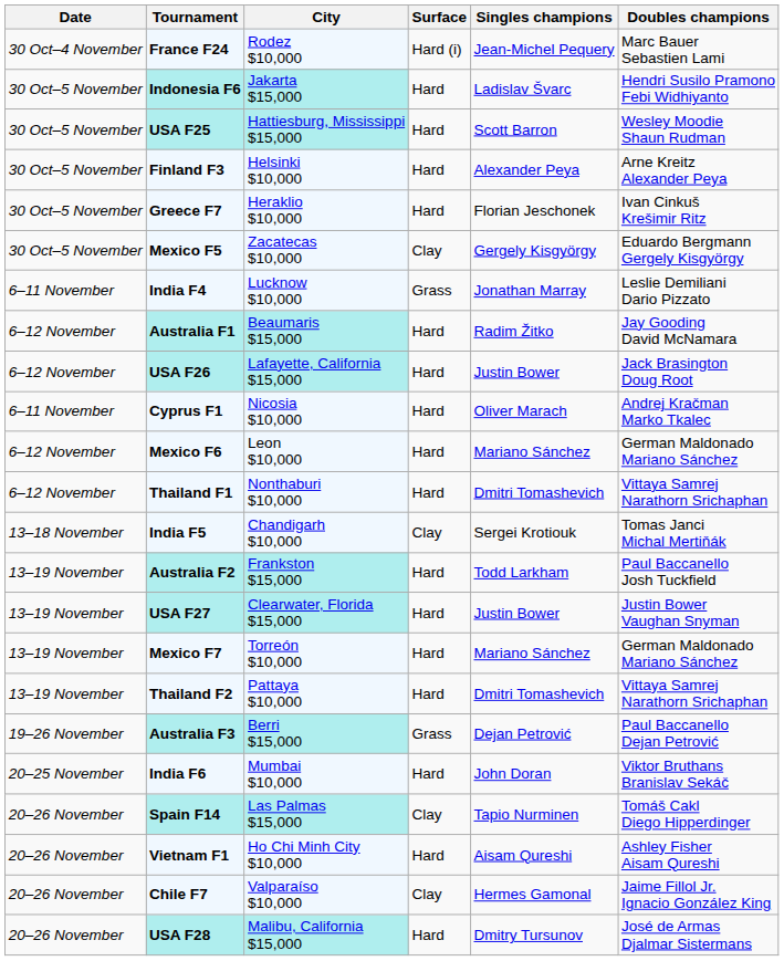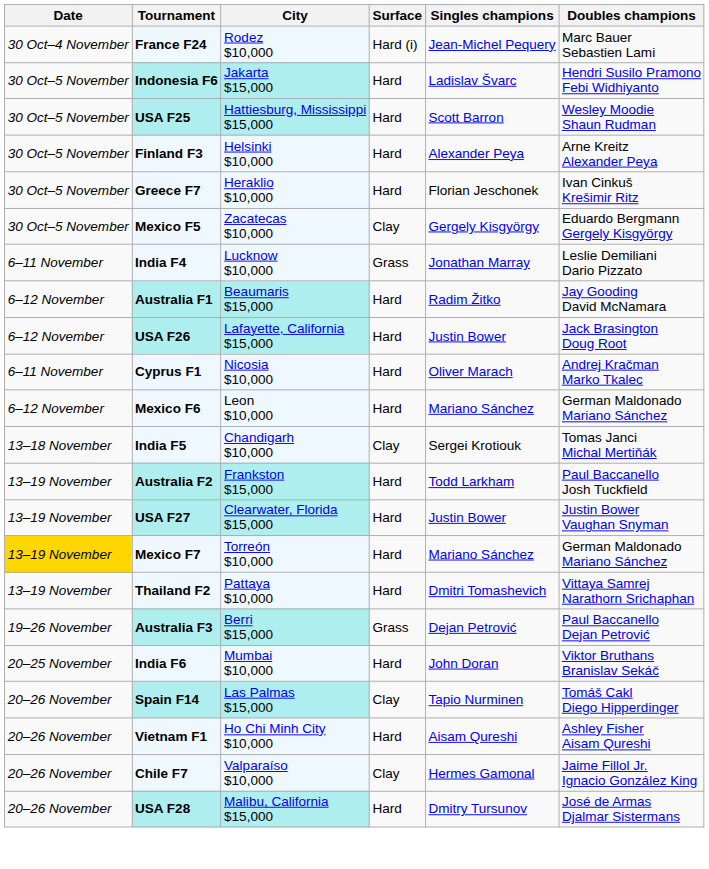 <table class="sortable wikitable" style="font-size:90%">
 <tr>
 <th>Date</th>
 <th>Tournament</th>
 <th>City</th>
 <th>Surface</th>
 <th>Singles champions</th>
 <th>Doubles champions</th>
 </tr>
 <tr>
 <td><em>30 Oct–4 November</em></td>
 <td style="background:#f0f8ff;"><strong>France F24</strong></td>
 <td style="background:#f0f8ff;"><a href='#'>Rodez</a><br>$10,000</td>
 <td>Hard (i)</td>
 <td> <a href='#'>Jean-Michel Pequery</a></td>
 <td> Marc Bauer<br>  Sebastien Lami</td>
 </tr>
 <tr>
 <td><em>30 Oct–5 November</em></td>
 <td style="background:#afeeee;"><strong>Indonesia F6</strong></td>
 <td style="background:#afeeee;"><a href='#'>Jakarta</a> <br>$15,000</td>
 <td>Hard</td>
 <td> <a href='#'>Ladislav Švarc</a></td>
 <td> <a href='#'>Hendri Susilo Pramono</a> <br>  <a href='#'>Febi Widhiyanto</a></td>
 </tr>
 <tr>
 <td><em>30 Oct–5 November</em></td>
 <td style="background:#afeeee;"><strong>USA F25</strong></td>
 <td style="background:#afeeee;"><a href='#'>Hattiesburg, Mississippi</a><br>$15,000</td>
 <td>Hard</td>
 <td>  <a href='#'>Scott Barron</a></td>
 <td> <a href='#'>Wesley Moodie</a><br>  <a href='#'>Shaun Rudman</a></td>
 </tr>
 <tr>
 <td><em>30 Oct–5 November</em></td>
 <td style="background:#f0f8ff;"><strong>Finland F3</strong></td>
 <td style="background:#f0f8ff;"><a href='#'>Helsinki</a> <br>$10,000</td>
 <td>Hard</td>
 <td> <a href='#'>Alexander Peya</a></td>
 <td> Arne Kreitz<br>  <a href='#'>Alexander Peya</a></td>
 </tr>
 <tr>
 <td><em>30 Oct–5 November</em></td>
 <td style="background:#f0f8ff;"><strong>Greece F7</strong></td>
 <td style="background:#f0f8ff;"><a href='#'>Heraklio</a> <br>$10,000</td>
 <td>Hard</td>
 <td> Florian Jeschonek</td>
 <td> Ivan Cinkuš <br>  <a href='#'>Krešimir Ritz</a></td>
 </tr>
 <tr>
 <td><em>30 Oct–5 November</em></td>
 <td style="background:#f0f8ff;"><strong>Mexico F5</strong></td>
 <td style="background:#f0f8ff;"><a href='#'>Zacatecas</a> <br>$10,000</td>
 <td>Clay</td>
 <td> <a href='#'>Gergely Kisgyörgy</a></td>
 <td> Eduardo Bergmann <br>  <a href='#'>Gergely Kisgyörgy</a></td>
 </tr>
 <tr>
 <td><em>6–11 November</em></td>
 <td style="background:#f0f8ff;"><strong>India F4</strong></td>
 <td style="background:#f0f8ff;"><a href='#'>Lucknow</a> <br>$10,000</td>
 <td>Grass</td>
 <td> <a href='#'>Jonathan Marray</a></td>
 <td> Leslie Demiliani<br>  Dario Pizzato</td>
 </tr>
 <tr>
 <td><em>6–12 November</em></td>
 <td style="background:#afeeee;"><strong>Australia F1</strong></td>
 <td style="background:#afeeee;"><a href='#'>Beaumaris</a> <br>$15,000</td>
 <td>Hard</td>
 <td> <a href='#'>Radim Žitko</a></td>
 <td> <a href='#'>Jay Gooding</a><br>  David McNamara</td>
 </tr>
 <tr>
 <td><em>6–12 November</em></td>
 <td style="background:#afeeee;"><strong>USA F26</strong></td>
 <td style="background:#afeeee;"><a href='#'>Lafayette, California</a><br>$15,000</td>
 <td>Hard</td>
 <td> <a href='#'>Justin Bower</a></td>
 <td> <a href='#'>Jack Brasington</a><br>  <a href='#'>Doug Root</a></td>
 </tr>
 <tr>
 <td><em>6–11 November</em></td>
 <td style="background:#f0f8ff;"><strong>Cyprus F1</strong></td>
 <td style="background:#f0f8ff;"><a href='#'>Nicosia</a> <br>$10,000</td>
 <td>Hard</td>
 <td> <a href='#'>Oliver Marach</a></td>
 <td> <a href='#'>Andrej Kračman</a><br>  <a href='#'>Marko Tkalec</a></td>
 </tr>
 <tr>
 <td><em>6–12 November</em></td>
 <td style="background:#f0f8ff;"><strong>Mexico F6</strong></td>
 <td style="background:#f0f8ff;">Leon <br>$10,000</td>
 <td>Hard</td>
 <td> <a href='#'>Mariano Sánchez</a></td>
 <td> German Maldonado<br>  <a href='#'>Mariano Sánchez</a></td>
 </tr>
 <tr>
-<td><em>6–12 November</em></td>
-<td style="background:#f0f8ff;"><strong>Thailand F1</strong></td>
-<td style="background:#f0f8ff;"><a href='#'>Nonthaburi</a> <br>$10,000</td>
-<td>Hard</td>
-<td> <a href='#'>Dmitri Tomashevich</a></td>
-<td> <a href='#'>Vittaya Samrej</a><br>  <a href='#'>Narathorn Srichaphan</a></td>
-</tr>
-<tr>
 <td><em>13–18 November</em></td>
 <td style="background:#f0f8ff;"><strong>India F5</strong></td>
 <td style="background:#f0f8ff;"><a href='#'>Chandigarh</a> <br>$10,000</td>
 <td>Clay</td>
 <td> Sergei Krotiouk</td>
 <td> Tomas Janci<br>  <a href='#'>Michal Mertiňák</a></td>
 </tr>
 <tr>
 <td><em>13–19 November</em></td>
 <td style="background:#afeeee;"><strong>Australia F2</strong></td>
 <td style="background:#afeeee;"><a href='#'>Frankston</a><br>$15,000</td>
 <td>Hard</td>
 <td> <a href='#'>Todd Larkham</a></td>
 <td> <a href='#'>Paul Baccanello</a><br>  Josh Tuckfield</td>
 </tr>
 <tr>
 <td><em>13–19 November</em></td>
 <td style="background:#afeeee;"><strong>USA F27</strong></td>
 <td style="background:#afeeee;"><a href='#'>Clearwater, Florida</a><br>$15,000</td>
 <td>Hard</td>
 <td> <a href='#'>Justin Bower</a></td>
 <td> <a href='#'>Justin Bower</a><br>  <a href='#'>Vaughan Snyman</a></td>
 </tr>
 <tr>
-<td><em>13–19 November</em></td>
+<td style="background: gold;"><em>13–19 November</em></td>
 <td style="background:#f0f8ff;"><strong>Mexico F7</strong></td>
 <td style="background:#f0f8ff;"><a href='#'>Torreón</a> <br>$10,000</td>
 <td>Hard</td>
 <td> <a href='#'>Mariano Sánchez</a></td>
 <td> German Maldonado<br>  <a href='#'>Mariano Sánchez</a></td>
 </tr>
 <tr>
 <td><em>13–19 November</em></td>
 <td style="background:#f0f8ff;"><strong>Thailand F2</strong></td>
 <td style="background:#f0f8ff;"><a href='#'>Pattaya</a><br>$10,000</td>
 <td>Hard</td>
 <td> <a href='#'>Dmitri Tomashevich</a></td>
 <td> <a href='#'>Vittaya Samrej</a><br>  <a href='#'>Narathorn Srichaphan</a></td>
 </tr>
 <tr>
 <td><em>19–26 November</em></td>
 <td style="background:#afeeee;"><strong>Australia F3</strong></td>
 <td style="background:#afeeee;"><a href='#'>Berri</a> <br>$15,000</td>
 <td>Grass</td>
 <td> <a href='#'>Dejan Petrović</a></td>
 <td> <a href='#'>Paul Baccanello</a><br>  <a href='#'>Dejan Petrović</a></td>
 </tr>
 <tr>
 <td><em>20–25 November</em></td>
 <td style="background:#f0f8ff;"><strong>India F6</strong></td>
 <td style="background:#f0f8ff;"><a href='#'>Mumbai</a> <br>$10,000</td>
 <td>Hard</td>
 <td> <a href='#'>John Doran</a></td>
 <td> <a href='#'>Viktor Bruthans</a><br>  <a href='#'>Branislav Sekáč</a></td>
 </tr>
 <tr>
 <td><em>20–26 November</em></td>
 <td style="background:#afeeee;"><strong>Spain F14</strong></td>
 <td style="background:#afeeee;"><a href='#'>Las Palmas</a> <br>$15,000</td>
 <td>Clay</td>
 <td> <a href='#'>Tapio Nurminen</a></td>
 <td> <a href='#'>Tomáš Cakl</a><br>  <a href='#'>Diego Hipperdinger</a></td>
 </tr>
 <tr>
 <td><em>20–26 November</em></td>
 <td style="background:#f0f8ff;"><strong>Vietnam F1</strong></td>
 <td style="background:#f0f8ff;"><a href='#'>Ho Chi Minh City</a> <br>$10,000</td>
 <td>Hard</td>
 <td> <a href='#'>Aisam Qureshi</a></td>
 <td> <a href='#'>Ashley Fisher</a><br>  <a href='#'>Aisam Qureshi</a></td>
 </tr>
 <tr>
 <td><em>20–26 November</em></td>
 <td style="background:#f0f8ff;"><strong>Chile F7</strong></td>
 <td style="background:#f0f8ff;"><a href='#'>Valparaíso</a> <br>$10,000</td>
 <td>Clay</td>
 <td> <a href='#'>Hermes Gamonal</a></td>
 <td> <a href='#'>Jaime Fillol Jr.</a><br>  <a href='#'>Ignacio González King</a></td>
 </tr>
 <tr>
 <td><em>20–26 November</em></td>
 <td style="background:#afeeee;"><strong>USA F28</strong></td>
 <td style="background:#afeeee;"><a href='#'>Malibu, California</a> <br>$15,000</td>
 <td>Hard</td>
 <td> <a href='#'>Dmitry Tursunov</a></td>
 <td> <a href='#'>José de Armas</a><br>  <a href='#'>Djalmar Sistermans</a></td>
 </tr>
 </table>
